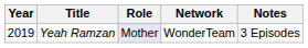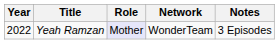 <table class="wikitable">
 <tr>
 <th>Year</th>
 <th>Title</th>
 <th>Role</th>
 <th>Network</th>
 <th>Notes</th>
 </tr>
 <tr>
-<td>2019</td>
+<td>2022</td>
 <td><em>Yeah Ramzan</em></td>
 <td style="background: lavender;">Mother</td>
 <td>WonderTeam</td>
 <td>3 Episodes</td>
 </tr>
 </table>
